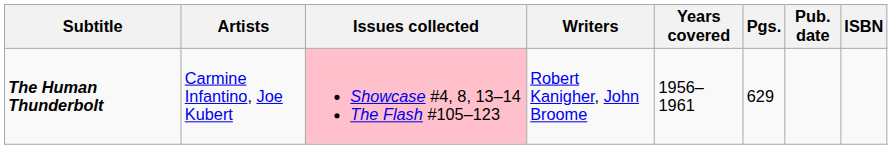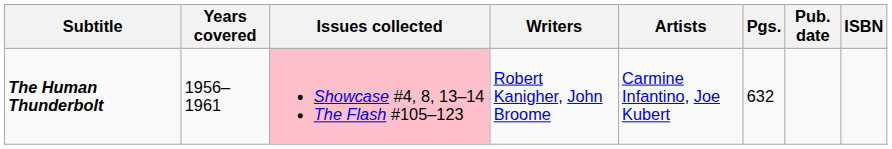 <table class="wikitable sortable" width=98%>
 <tr>
 <th class="unsortable" width="20%">Subtitle</th>
-<th class="unsortable">Artists</th>
+<th width="10%">Years covered</th>
 <th width="25%">Issues collected</th>
 <th class="unsortable">Writers</th>
-<th width="10%">Years covered</th>
+<th class="unsortable">Artists</th>
 <th>Pgs.</th>
 <th>Pub. date</th>
 <th class="unsortable">ISBN</th>
 </tr>
 <tr>
 <td><strong><em>The Human Thunderbolt</em></strong></td>
-<td><a href='#'>Carmine Infantino</a>, <a href='#'>Joe Kubert</a></td>
+<td>1956–1961</td>
 <td style="background: pink;"><br><ul><li><em><a href='#'>Showcase</a></em> #4, 8, 13–14</li><li><em><a href='#'>The Flash</a></em> #105–123</li></ul></td>
 <td><a href='#'>Robert Kanigher</a>, <a href='#'>John Broome</a></td>
-<td>1956–1961</td>
-<td>629</td>
+<td><a href='#'>Carmine Infantino</a>, <a href='#'>Joe Kubert</a></td>
+<td>632</td>
 <td></td>
 <td></td>
 </tr>
 </table>
